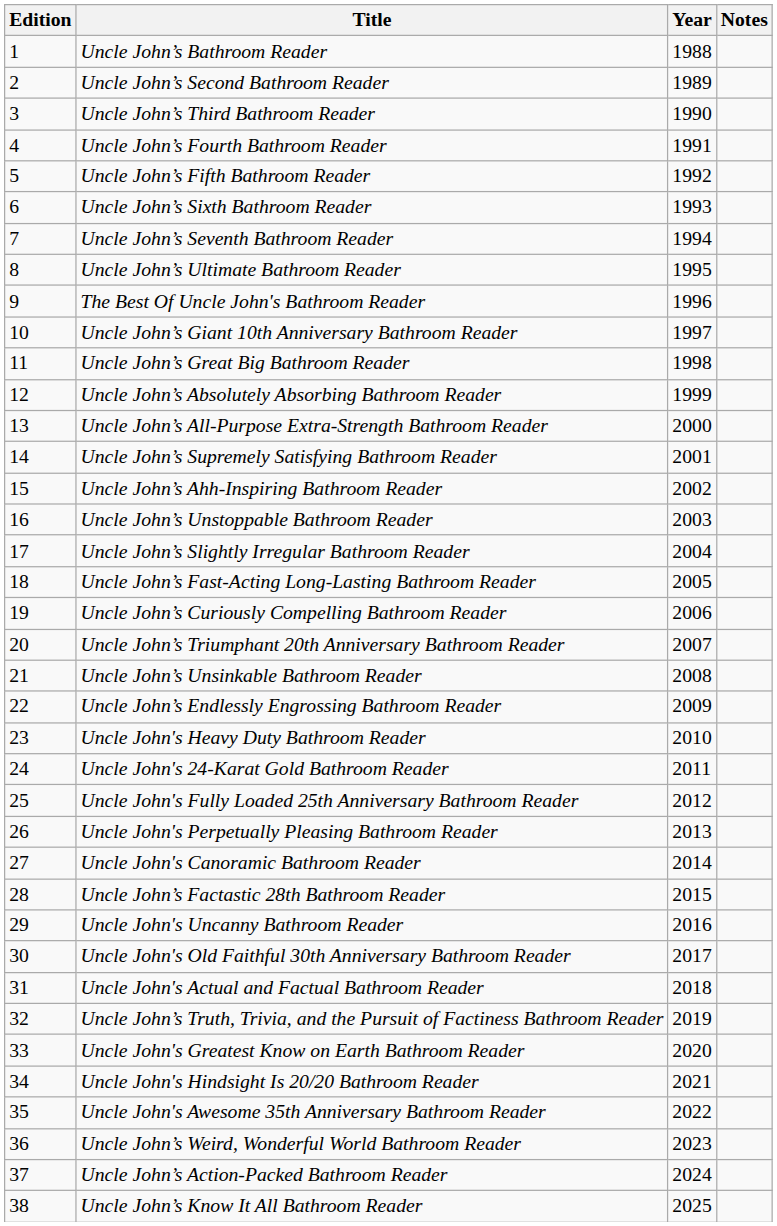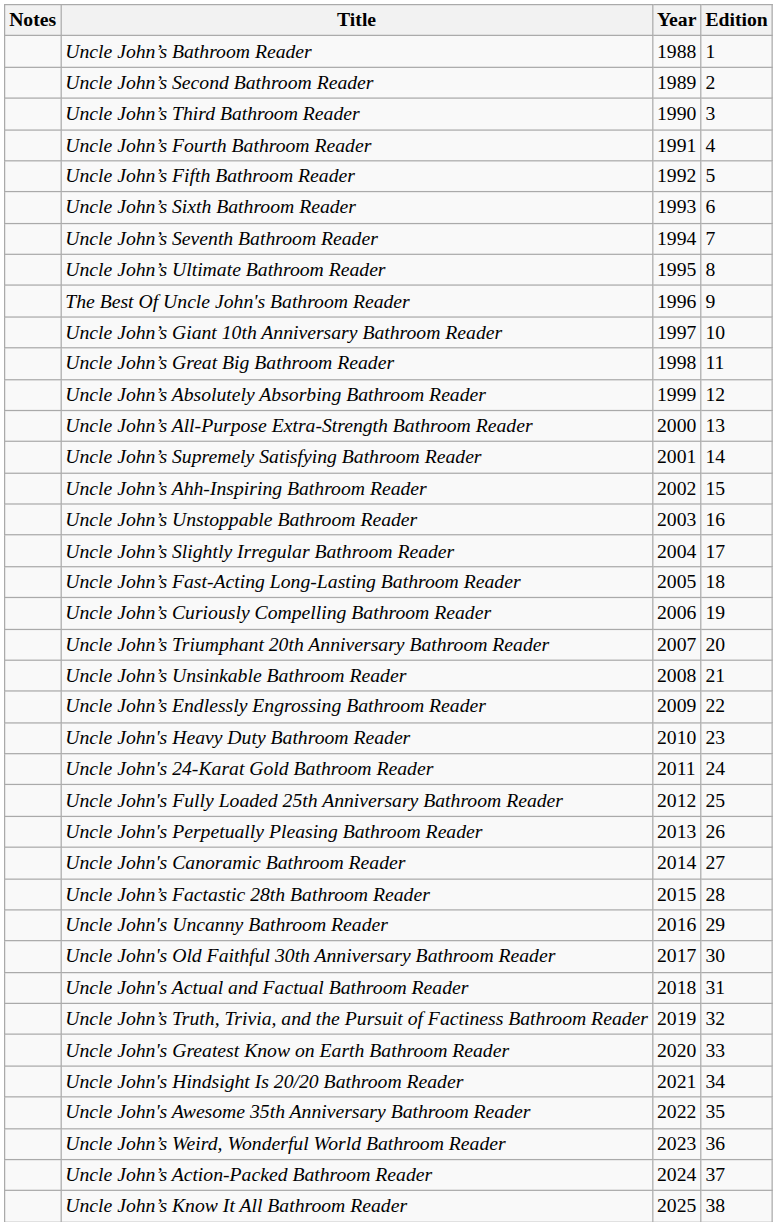 <table class="wikitable sortable">
 <tr>
-<th>Edition</th>
+<th class="unsortable">Notes</th>
 <th>Title</th>
 <th>Year</th>
-<th class="unsortable">Notes</th>
+<th>Edition</th>
 </tr>
 <tr>
-<td>1</td>
+<td></td>
 <td><em>Uncle John’s Bathroom Reader</em></td>
 <td>1988</td>
-<td></td>
+<td>1</td>
 </tr>
 <tr>
-<td>2</td>
+<td></td>
 <td><em>Uncle John’s Second Bathroom Reader</em></td>
 <td>1989</td>
-<td></td>
+<td>2</td>
 </tr>
 <tr>
-<td>3</td>
+<td></td>
 <td><em>Uncle John’s Third Bathroom Reader</em></td>
 <td>1990</td>
-<td></td>
+<td>3</td>
 </tr>
 <tr>
-<td>4</td>
+<td></td>
 <td><em>Uncle John’s Fourth Bathroom Reader</em></td>
 <td>1991</td>
-<td></td>
+<td>4</td>
 </tr>
 <tr>
-<td>5</td>
+<td></td>
 <td><em>Uncle John’s Fifth Bathroom Reader</em></td>
 <td>1992</td>
-<td></td>
+<td>5</td>
 </tr>
 <tr>
-<td>6</td>
+<td></td>
 <td><em>Uncle John’s Sixth Bathroom Reader</em></td>
 <td>1993</td>
-<td></td>
+<td>6</td>
 </tr>
 <tr>
-<td>7</td>
+<td></td>
 <td><em>Uncle John’s Seventh Bathroom Reader</em></td>
 <td>1994</td>
-<td></td>
+<td>7</td>
 </tr>
 <tr>
-<td>8</td>
+<td></td>
 <td><em>Uncle John’s Ultimate Bathroom Reader</em></td>
 <td>1995</td>
-<td></td>
+<td>8</td>
 </tr>
 <tr>
-<td>9</td>
+<td></td>
 <td><em>The Best Of Uncle John's Bathroom Reader</em></td>
 <td>1996</td>
-<td></td>
+<td>9</td>
 </tr>
 <tr>
-<td>10</td>
+<td></td>
 <td><em>Uncle John’s Giant 10th Anniversary Bathroom Reader</em></td>
 <td>1997</td>
-<td></td>
+<td>10</td>
 </tr>
 <tr>
-<td>11</td>
+<td></td>
 <td><em>Uncle John’s Great Big Bathroom Reader</em></td>
 <td>1998</td>
-<td></td>
+<td>11</td>
 </tr>
 <tr>
-<td>12</td>
+<td></td>
 <td><em>Uncle John’s Absolutely Absorbing Bathroom Reader</em></td>
 <td>1999</td>
-<td></td>
+<td>12</td>
 </tr>
 <tr>
-<td>13</td>
+<td></td>
 <td><em>Uncle John’s All-Purpose Extra-Strength Bathroom Reader</em></td>
 <td>2000</td>
-<td></td>
+<td>13</td>
 </tr>
 <tr>
-<td>14</td>
+<td></td>
 <td><em>Uncle John’s Supremely Satisfying Bathroom Reader</em></td>
 <td>2001</td>
-<td></td>
+<td>14</td>
 </tr>
 <tr>
-<td>15</td>
+<td></td>
 <td><em>Uncle John’s Ahh-Inspiring Bathroom Reader</em></td>
 <td>2002</td>
-<td></td>
+<td>15</td>
 </tr>
 <tr>
-<td>16</td>
+<td></td>
 <td><em>Uncle John’s Unstoppable Bathroom Reader</em></td>
 <td>2003</td>
-<td></td>
+<td>16</td>
 </tr>
 <tr>
-<td>17</td>
+<td></td>
 <td><em>Uncle John’s Slightly Irregular Bathroom Reader</em></td>
 <td>2004</td>
-<td></td>
+<td>17</td>
 </tr>
 <tr>
-<td>18</td>
+<td></td>
 <td><em>Uncle John’s Fast-Acting Long-Lasting Bathroom Reader</em></td>
 <td>2005</td>
-<td></td>
+<td>18</td>
 </tr>
 <tr>
-<td>19</td>
+<td></td>
 <td><em>Uncle John’s Curiously Compelling Bathroom Reader</em></td>
 <td>2006</td>
-<td></td>
+<td>19</td>
 </tr>
 <tr>
-<td>20</td>
+<td></td>
 <td><em>Uncle John’s Triumphant 20th Anniversary Bathroom Reader</em></td>
 <td>2007</td>
-<td></td>
+<td>20</td>
 </tr>
 <tr>
-<td>21</td>
+<td></td>
 <td><em>Uncle John’s Unsinkable Bathroom Reader</em></td>
 <td>2008</td>
-<td></td>
+<td>21</td>
 </tr>
 <tr>
-<td>22</td>
+<td></td>
 <td><em>Uncle John’s Endlessly Engrossing Bathroom Reader</em></td>
 <td>2009</td>
-<td></td>
+<td>22</td>
 </tr>
 <tr>
-<td>23</td>
+<td></td>
 <td><em>Uncle John's Heavy Duty Bathroom Reader</em></td>
 <td>2010</td>
-<td></td>
+<td>23</td>
 </tr>
 <tr>
-<td>24</td>
+<td></td>
 <td><em>Uncle John's 24-Karat Gold Bathroom Reader</em></td>
 <td>2011</td>
-<td></td>
+<td>24</td>
 </tr>
 <tr>
-<td>25</td>
+<td></td>
 <td><em>Uncle John's Fully Loaded 25th Anniversary Bathroom Reader</em></td>
 <td>2012</td>
-<td></td>
+<td>25</td>
 </tr>
 <tr>
-<td>26</td>
+<td></td>
 <td><em>Uncle John's Perpetually Pleasing Bathroom Reader</em></td>
 <td>2013</td>
-<td></td>
+<td>26</td>
 </tr>
 <tr>
-<td>27</td>
+<td></td>
 <td><em>Uncle John's Canoramic Bathroom Reader</em></td>
 <td>2014</td>
-<td></td>
+<td>27</td>
 </tr>
 <tr>
-<td>28</td>
+<td></td>
 <td><em>Uncle John’s Factastic 28th Bathroom Reader</em></td>
 <td>2015</td>
-<td></td>
+<td>28</td>
 </tr>
 <tr>
-<td>29</td>
+<td></td>
 <td><em>Uncle John's Uncanny Bathroom Reader</em></td>
 <td>2016</td>
-<td></td>
+<td>29</td>
 </tr>
 <tr>
-<td>30</td>
+<td></td>
 <td><em>Uncle John's Old Faithful 30th Anniversary Bathroom Reader</em></td>
 <td>2017</td>
-<td></td>
+<td>30</td>
 </tr>
 <tr>
-<td>31</td>
+<td></td>
 <td><em>Uncle John's Actual and Factual Bathroom Reader</em></td>
 <td>2018</td>
-<td></td>
+<td>31</td>
 </tr>
 <tr>
-<td>32</td>
+<td></td>
 <td><em>Uncle John’s Truth, Trivia, and the Pursuit of Factiness Bathroom Reader</em></td>
 <td>2019</td>
-<td></td>
+<td>32</td>
 </tr>
 <tr>
-<td>33</td>
+<td></td>
 <td><em>Uncle John's Greatest Know on Earth Bathroom Reader</em></td>
 <td>2020</td>
-<td></td>
+<td>33</td>
 </tr>
 <tr>
-<td>34</td>
+<td></td>
 <td><em>Uncle John's Hindsight Is 20/20 Bathroom Reader</em></td>
 <td>2021</td>
-<td></td>
+<td>34</td>
 </tr>
 <tr>
-<td>35</td>
+<td></td>
 <td><em>Uncle John's Awesome 35th Anniversary Bathroom Reader</em></td>
 <td>2022</td>
-<td></td>
+<td>35</td>
 </tr>
 <tr>
-<td>36</td>
+<td></td>
 <td><em>Uncle John’s Weird, Wonderful World Bathroom Reader</em></td>
 <td>2023</td>
-<td></td>
+<td>36</td>
 </tr>
 <tr>
-<td>37</td>
+<td></td>
 <td><em>Uncle John’s Action-Packed Bathroom Reader</em></td>
 <td>2024</td>
-<td></td>
+<td>37</td>
 </tr>
 <tr>
-<td>38</td>
+<td></td>
 <td><em>Uncle John’s Know It All Bathroom Reader</em></td>
 <td>2025</td>
-<td></td>
+<td>38</td>
 </tr>
 </table>
